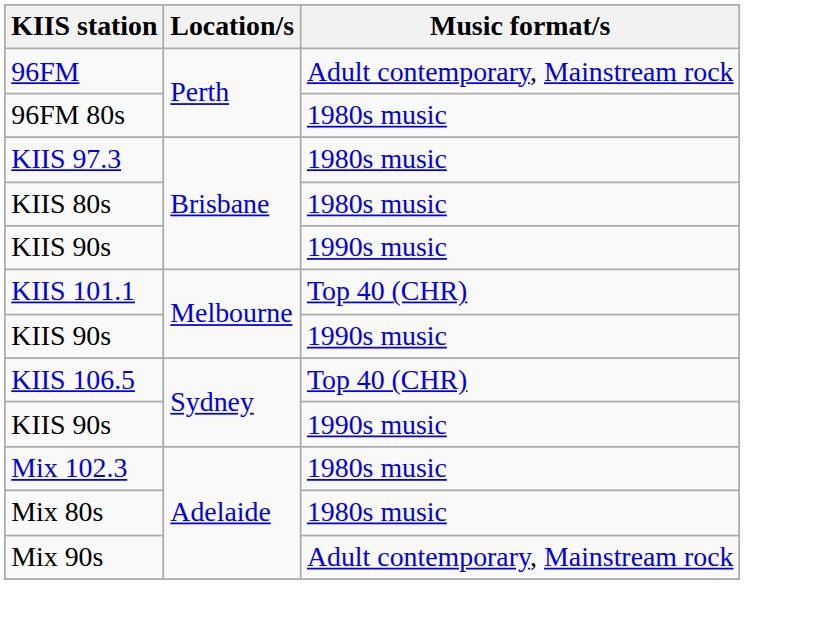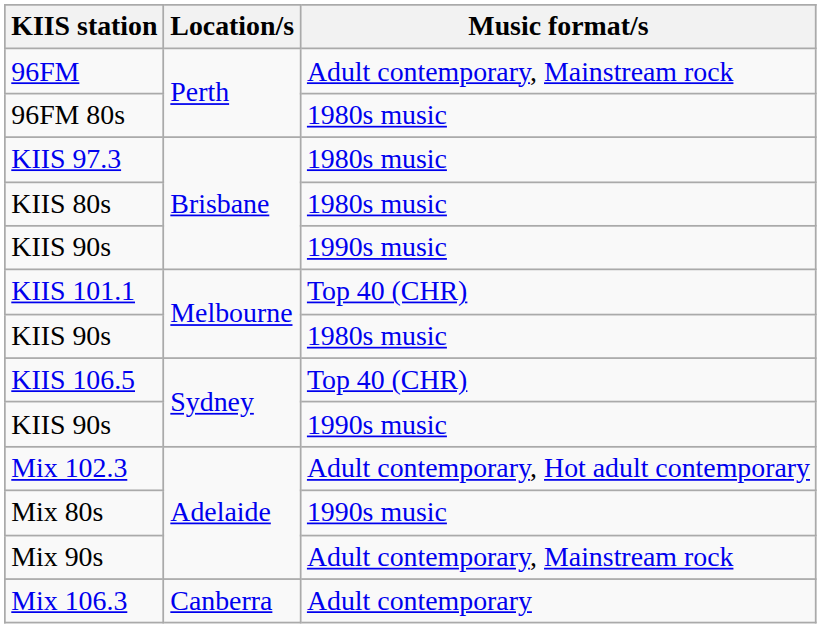 <table class="wikitable">
 <tr>
 <th>KIIS station</th>
 <th>Location/s</th>
 <th>Music format/s</th>
 </tr>
 <tr>
 <td><a href='#'>96FM</a></td>
 <td rowspan="2"><a href='#'>Perth</a></td>
 <td><a href='#'>Adult contemporary</a>, <a href='#'>Mainstream rock</a></td>
 </tr>
 <tr>
 <td>96FM 80s</td>
 <td><a href='#'>1980s music</a></td>
 </tr>
 <tr>
 <td><a href='#'>KIIS 97.3</a></td>
 <td rowspan="3"><a href='#'>Brisbane</a></td>
 <td><a href='#'>1980s music</a></td>
 </tr>
 <tr>
 <td>KIIS 80s</td>
 <td><a href='#'>1980s music</a></td>
 </tr>
 <tr>
 <td>KIIS 90s</td>
 <td><a href='#'>1990s music</a></td>
 </tr>
 <tr>
 <td><a href='#'>KIIS 101.1</a></td>
 <td rowspan="2"><a href='#'>Melbourne</a></td>
 <td><a href='#'>Top 40 (CHR)</a></td>
 </tr>
 <tr>
 <td>KIIS 90s</td>
-<td><a href='#'>1990s music</a></td>
+<td><a href='#'>1980s music</a></td>
 </tr>
 <tr>
 <td><a href='#'>KIIS 106.5</a></td>
 <td rowspan="2"><a href='#'>Sydney</a></td>
 <td><a href='#'>Top 40 (CHR)</a></td>
 </tr>
 <tr>
 <td>KIIS 90s</td>
 <td><a href='#'>1990s music</a></td>
 </tr>
 <tr>
 <td><a href='#'>Mix 102.3</a></td>
 <td rowspan="3"><a href='#'>Adelaide</a></td>
-<td><a href='#'>1980s music</a></td>
+<td><a href='#'>Adult contemporary</a>, <a href='#'>Hot adult contemporary</a></td>
 </tr>
 <tr>
 <td>Mix 80s</td>
-<td><a href='#'>1980s music</a></td>
+<td><a href='#'>1990s music</a></td>
 </tr>
 <tr>
 <td>Mix 90s</td>
 <td><a href='#'>Adult contemporary</a>, <a href='#'>Mainstream rock</a></td>
 </tr>
+<tr>
+<td><a href='#'>Mix 106.3</a></td>
+<td><a href='#'>Canberra</a></td>
+<td><a href='#'>Adult contemporary</a></td>
+</tr>
 </table>
